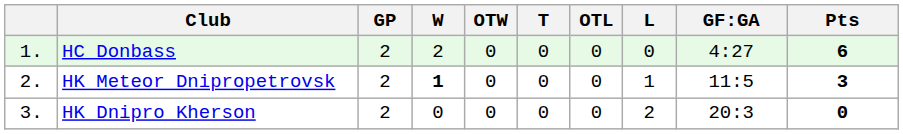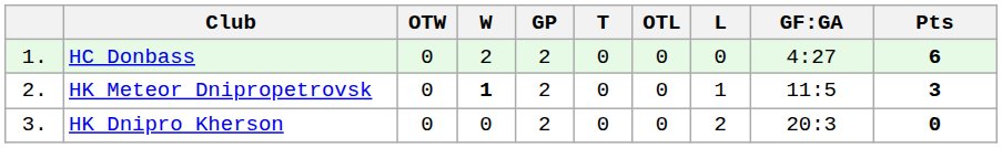 <table class="wikitable">
 <tr>
 <th width="30"></th>
 <th width="200">Club</th>
+<th width="30">OTW</th>
+<th width="30">W</th>
 <th width="30">GP</th>
-<th width="30">W</th>
-<th width="30">OTW</th>
 <th width="30">T</th>
 <th width="30">OTL</th>
 <th width="30">L</th>
 <th width="70">GF:GA</th>
 <th width="70">Pts</th>
 </tr>
 <tr bgcolor="#e6fae6" align="center">
 <td>1.</td>
 <td align="left"><a href='#'>HC Donbass</a></td>
+<td>0</td>
 <td>2</td>
 <td>2</td>
-<td>0</td>
 <td>0</td>
 <td>0</td>
 <td>0</td>
 <td>4:27</td>
 <td><strong>6</strong></td>
 </tr>
 <tr bgcolor="#FFFFFF" align="center">
 <td>2.</td>
 <td align="left"><a href='#'>HK Meteor Dnipropetrovsk</a></td>
+<td>0</td>
+<td><strong>1</strong></td>
 <td>2</td>
-<td><strong>1</strong></td>
-<td>0</td>
 <td>0</td>
 <td>0</td>
 <td>1</td>
 <td>11:5</td>
 <td><strong>3</strong></td>
 </tr>
 <tr bgcolor="#FFFFFF" align="center">
 <td>3.</td>
 <td align="left"><a href='#'>HK Dnipro Kherson</a></td>
-<td>2</td>
 <td>0</td>
 <td>0</td>
+<td>2</td>
 <td>0</td>
 <td>0</td>
 <td>2</td>
 <td>20:3</td>
 <td><strong>0</strong></td>
 </tr>
 </table>
